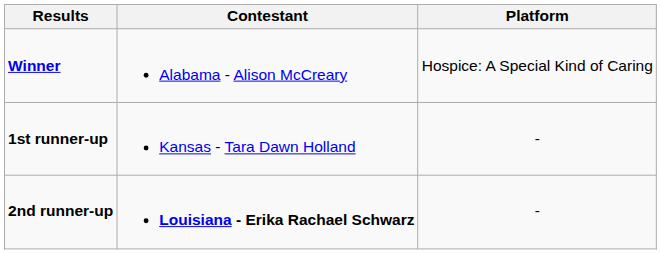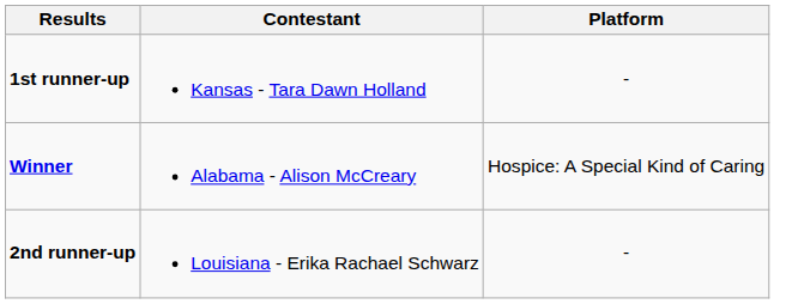 <table class="wikitable">
 <tr>
 <th>Results</th>
 <th>Contestant</th>
 <th>Platform</th>
 </tr>
 <tr>
+<td><strong>1st runner-up</strong></td>
+<td><br><ul><li> <a href='#'>Kansas</a> - <a href='#'>Tara Dawn Holland</a></li></ul></td>
+<td style="text-align:center;">-</td>
+</tr>
+<tr>
 <td><strong><a href='#'>Winner</a></strong></td>
 <td><br><ul><li> <a href='#'>Alabama</a> - <a href='#'>Alison McCreary</a></li></ul></td>
 <td>Hospice: A Special Kind of Caring</td>
 </tr>
 <tr>
-<td><strong>1st runner-up</strong></td>
-<td><br><ul><li> <a href='#'>Kansas</a> - <a href='#'>Tara Dawn Holland</a></li></ul></td>
-<td style="text-align:center;">-</td>
-</tr>
-<tr>
 <td><strong>2nd runner-up</strong></td>
-<td><strong><br><ul><li> <a href='#'>Louisiana</a> - Erika Rachael Schwarz</li></ul></strong></td>
+<td><br><ul><li> <a href='#'>Louisiana</a> - Erika Rachael Schwarz</li></ul></td>
 <td style="text-align:center;">-</td>
 </tr>
 </table>
